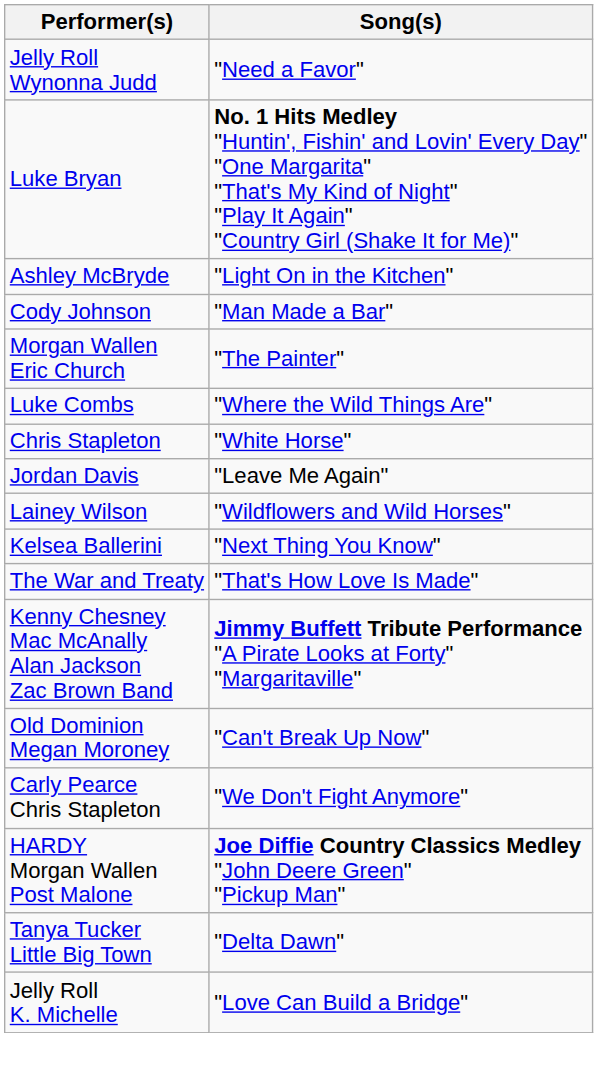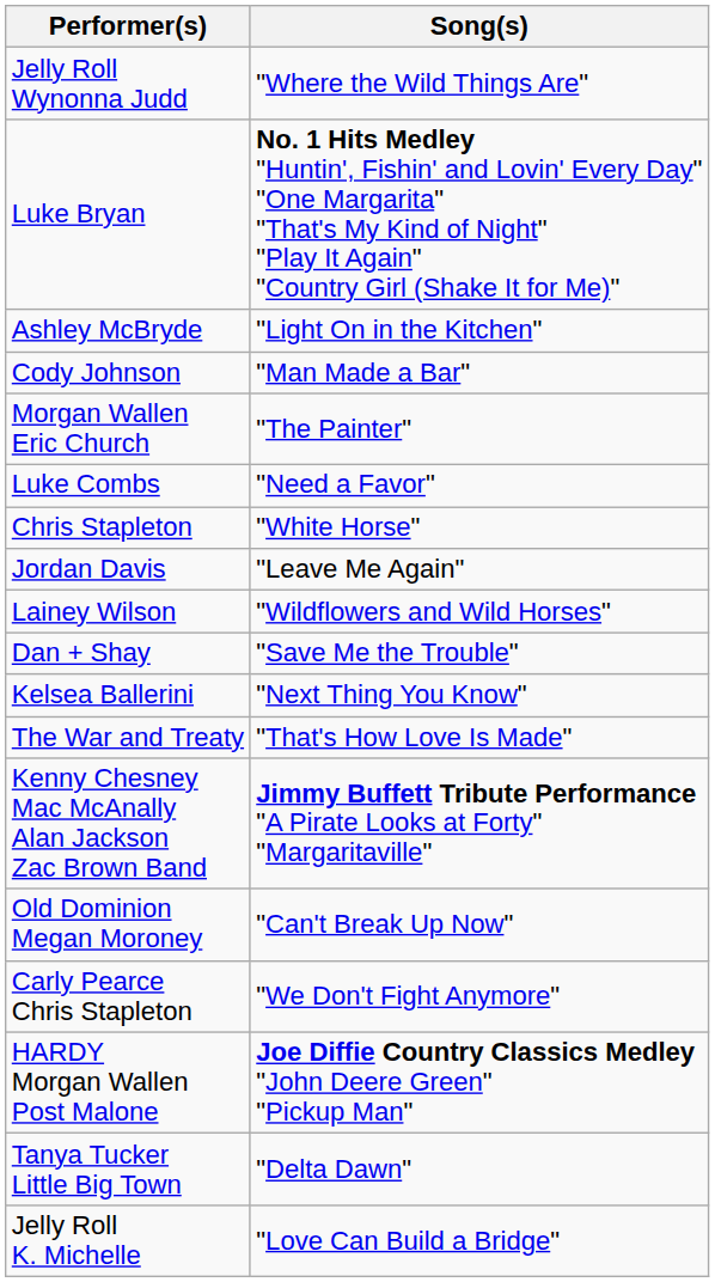 <table class="wikitable">
 <tr>
 <th>Performer(s)</th>
 <th>Song(s)</th>
 </tr>
 <tr>
 <td><a href='#'>Jelly Roll</a><br><a href='#'>Wynonna Judd</a></td>
-<td>"<a href='#'>Need a Favor</a>"</td>
+<td>"<a href='#'>Where the Wild Things Are</a>"</td>
 </tr>
 <tr>
 <td><a href='#'>Luke Bryan</a></td>
 <td><strong>No. 1 Hits Medley</strong><br>"<a href='#'>Huntin', Fishin' and Lovin' Every Day</a>"<br>"<a href='#'>One Margarita</a>"<br>"<a href='#'>That's My Kind of Night</a>"<br>"<a href='#'>Play It Again</a>"<br>"<a href='#'>Country Girl (Shake It for Me)</a>"</td>
 </tr>
 <tr>
 <td><a href='#'>Ashley McBryde</a></td>
 <td>"<a href='#'>Light On in the Kitchen</a>"</td>
 </tr>
 <tr>
 <td><a href='#'>Cody Johnson</a></td>
 <td>"<a href='#'>Man Made a Bar</a>"</td>
 </tr>
 <tr>
 <td><a href='#'>Morgan Wallen</a><br><a href='#'>Eric Church</a></td>
 <td>"<a href='#'>The Painter</a>"</td>
 </tr>
 <tr>
 <td><a href='#'>Luke Combs</a></td>
-<td>"<a href='#'>Where the Wild Things Are</a>"</td>
+<td>"<a href='#'>Need a Favor</a>"</td>
 </tr>
 <tr>
 <td><a href='#'>Chris Stapleton</a></td>
 <td>"<a href='#'>White Horse</a>"</td>
 </tr>
 <tr>
 <td><a href='#'>Jordan Davis</a></td>
 <td>"Leave Me Again"</td>
 </tr>
 <tr>
 <td><a href='#'>Lainey Wilson</a></td>
 <td>"<a href='#'>Wildflowers and Wild Horses</a>"</td>
+</tr>
+<tr>
+<td><a href='#'>Dan + Shay</a></td>
+<td>"<a href='#'>Save Me the Trouble</a>"</td>
 </tr>
 <tr>
 <td><a href='#'>Kelsea Ballerini</a></td>
 <td>"<a href='#'>Next Thing You Know</a>"</td>
 </tr>
 <tr>
 <td><a href='#'>The War and Treaty</a></td>
 <td>"<a href='#'>That's How Love Is Made</a>"</td>
 </tr>
 <tr>
 <td><a href='#'>Kenny Chesney</a><br><a href='#'>Mac McAnally</a><br><a href='#'>Alan Jackson</a><br><a href='#'>Zac Brown Band</a></td>
 <td><strong><a href='#'>Jimmy Buffett</a> Tribute Performance</strong><br>"<a href='#'>A Pirate Looks at Forty</a>"<br>"<a href='#'>Margaritaville</a>"</td>
 </tr>
 <tr>
 <td><a href='#'>Old Dominion</a><br><a href='#'>Megan Moroney</a></td>
 <td>"<a href='#'>Can't Break Up Now</a>"</td>
 </tr>
 <tr>
 <td><a href='#'>Carly Pearce</a><br>Chris Stapleton</td>
 <td>"<a href='#'>We Don't Fight Anymore</a>"</td>
 </tr>
 <tr>
 <td><a href='#'>HARDY</a><br>Morgan Wallen<br><a href='#'>Post Malone</a></td>
 <td><strong><a href='#'>Joe Diffie</a> Country Classics Medley</strong><br>"<a href='#'>John Deere Green</a>"<br>"<a href='#'>Pickup Man</a>"</td>
 </tr>
 <tr>
 <td><a href='#'>Tanya Tucker</a><br><a href='#'>Little Big Town</a></td>
 <td>"<a href='#'>Delta Dawn</a>"</td>
 </tr>
 <tr>
 <td>Jelly Roll<br><a href='#'>K. Michelle</a></td>
 <td>"<a href='#'>Love Can Build a Bridge</a>"</td>
 </tr>
 </table>
